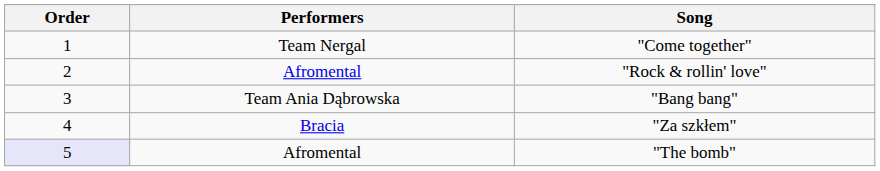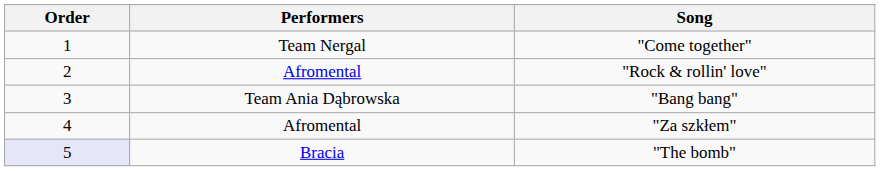 <table class="wikitable" style="text-align:center; width:65%;">
 <tr>
 </tr>
 <tr>
 <th>Order</th>
 <th>Performers</th>
 <th>Song</th>
 </tr>
 <tr>
 <td>1</td>
 <td>Team Nergal</td>
 <td>"Come together"</td>
 </tr>
 <tr>
 <td>2</td>
 <td><a href='#'>Afromental</a></td>
 <td>"Rock & rollin' love"</td>
 </tr>
 <tr>
 <td>3</td>
 <td>Team Ania Dąbrowska</td>
 <td>"Bang bang"</td>
 </tr>
 <tr>
 <td>4</td>
-<td><a href='#'>Bracia</a></td>
+<td>Afromental</td>
 <td>"Za szkłem"</td>
 </tr>
 <tr>
 <td style="background: lavender;">5</td>
-<td>Afromental</td>
+<td><a href='#'>Bracia</a></td>
 <td>"The bomb"</td>
 </tr>
 </table>
